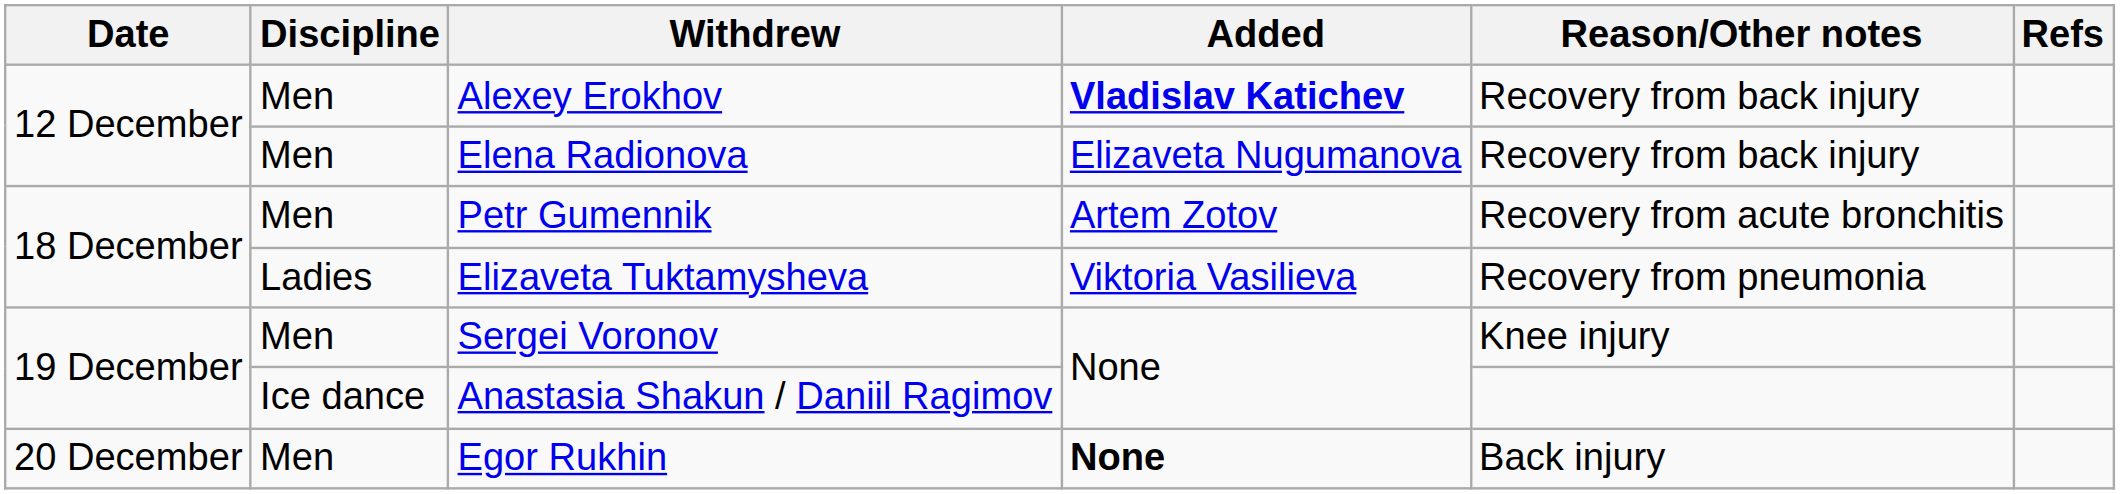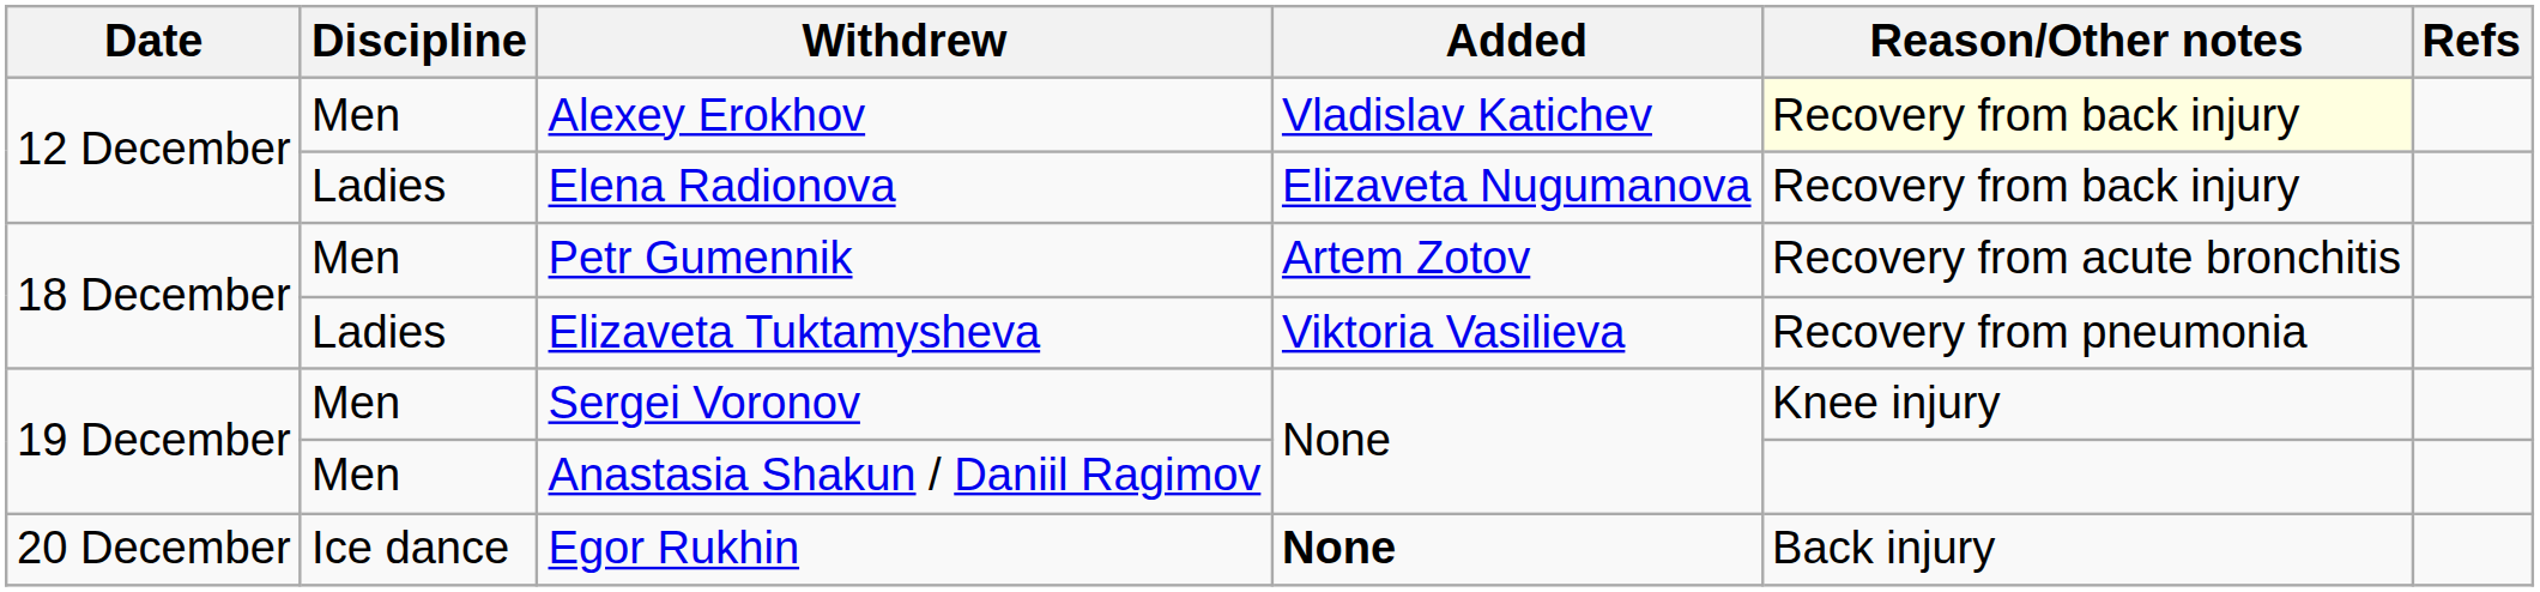 <table class="wikitable sortable">
 <tr>
 <th>Date</th>
 <th>Discipline</th>
 <th>Withdrew</th>
 <th>Added</th>
 <th>Reason/Other notes</th>
 <th>Refs</th>
 </tr>
 <tr>
 <td rowspan=2>12 December</td>
 <td>Men</td>
 <td><a href='#'>Alexey Erokhov</a></td>
-<td><strong><a href='#'>Vladislav Katichev</a></strong></td>
-<td>Recovery from back injury</td>
+<td><a href='#'>Vladislav Katichev</a></td>
+<td style="background: lightyellow;">Recovery from back injury</td>
 <td></td>
 </tr>
 <tr>
-<td>Men</td>
+<td>Ladies</td>
 <td><a href='#'>Elena Radionova</a></td>
 <td><a href='#'>Elizaveta Nugumanova</a></td>
 <td>Recovery from back injury</td>
 <td></td>
 </tr>
 <tr>
 <td rowspan=2>18 December</td>
 <td>Men</td>
 <td><a href='#'>Petr Gumennik</a></td>
 <td><a href='#'>Artem Zotov</a></td>
 <td>Recovery from acute bronchitis</td>
 <td></td>
 </tr>
 <tr>
 <td>Ladies</td>
 <td><a href='#'>Elizaveta Tuktamysheva</a></td>
 <td><a href='#'>Viktoria Vasilieva</a></td>
 <td>Recovery from pneumonia</td>
 <td></td>
 </tr>
 <tr>
 <td rowspan=2>19 December</td>
 <td>Men</td>
 <td><a href='#'>Sergei Voronov</a></td>
 <td rowspan=2>None</td>
 <td>Knee injury</td>
 <td></td>
 </tr>
 <tr>
-<td>Ice dance</td>
+<td>Men</td>
 <td><a href='#'>Anastasia Shakun</a> / <a href='#'>Daniil Ragimov</a></td>
 <td></td>
 <td></td>
 </tr>
 <tr>
 <td>20 December</td>
-<td>Men</td>
+<td>Ice dance</td>
 <td><a href='#'>Egor Rukhin</a></td>
 <td><strong>None</strong></td>
 <td>Back injury</td>
 <td></td>
 </tr>
 </table>
